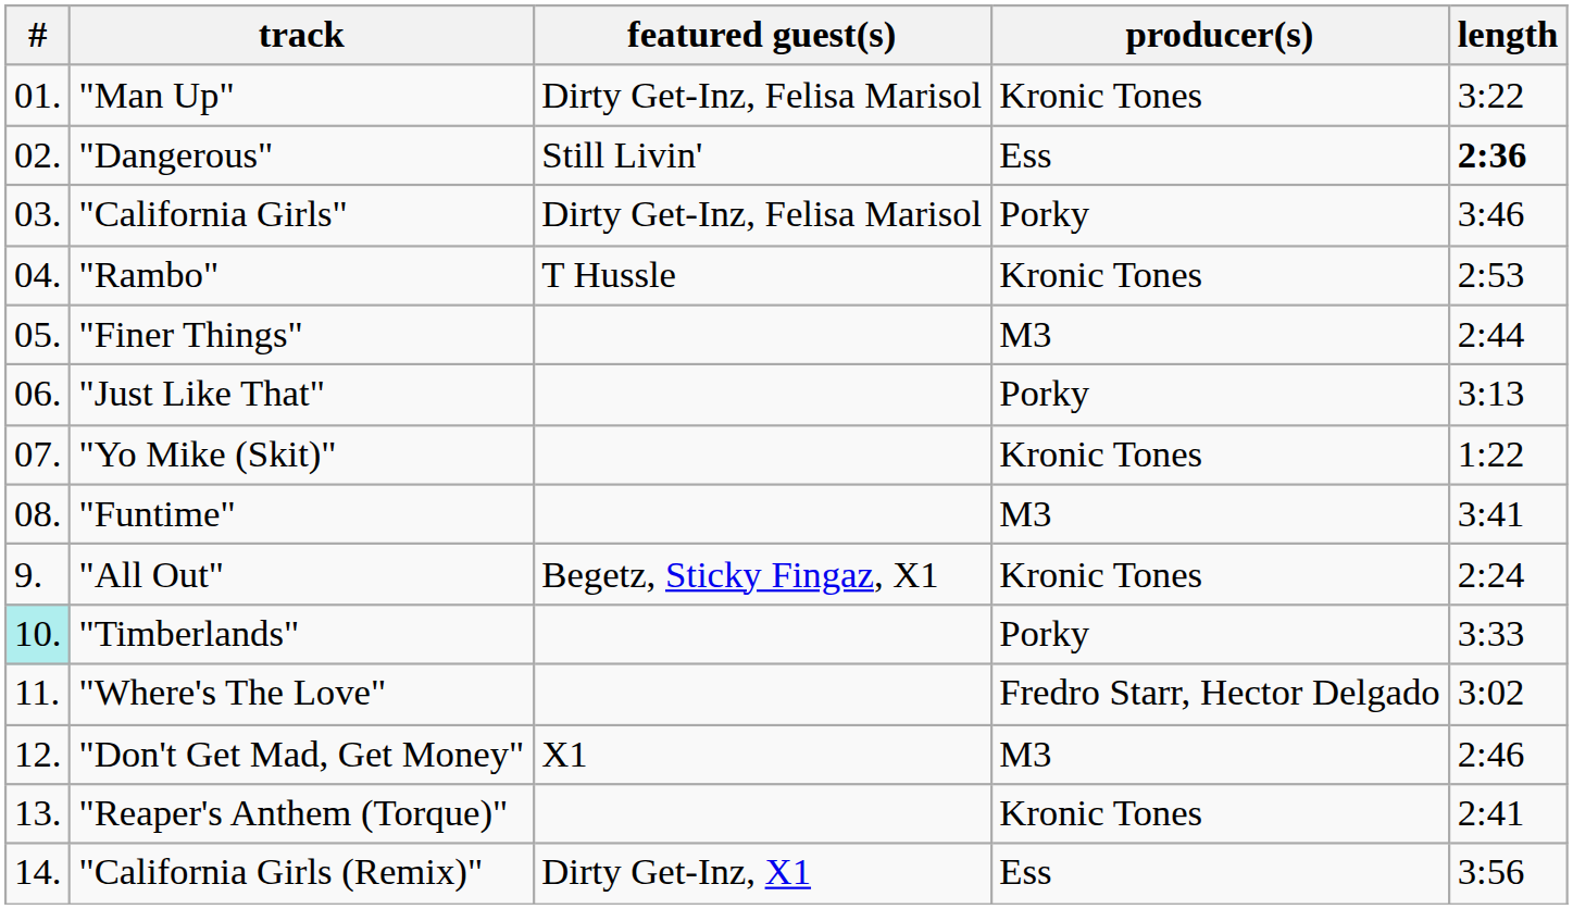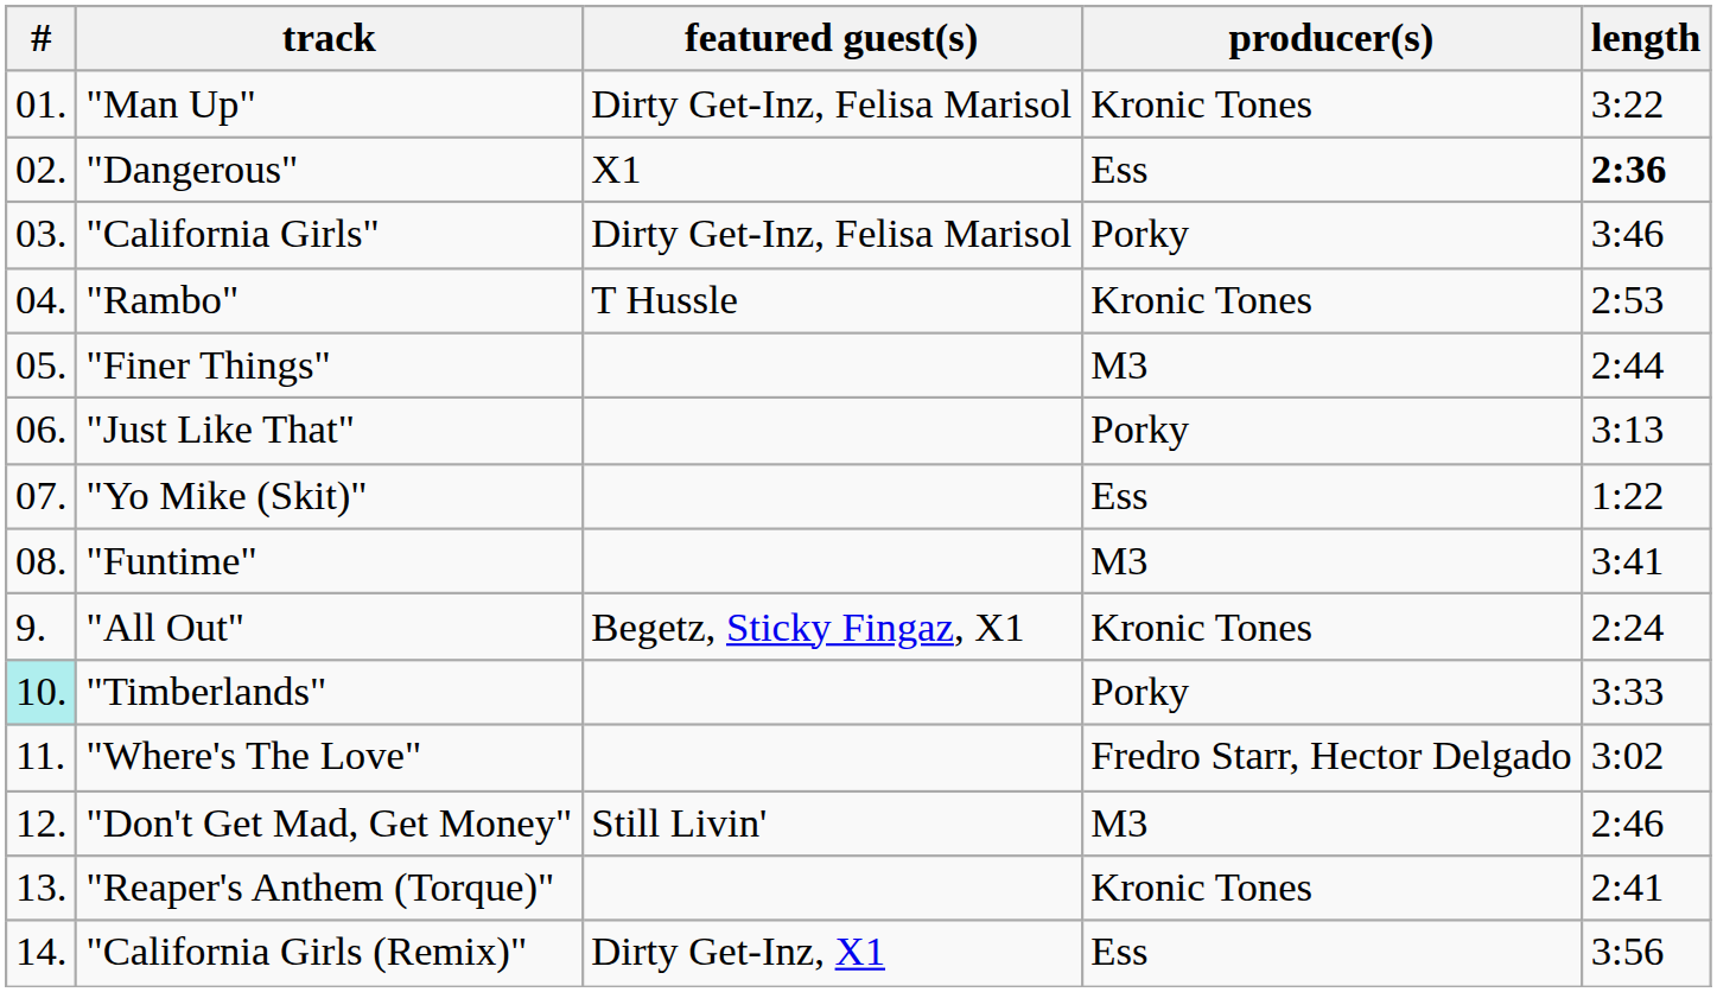 <table class="wikitable">
 <tr>
 <th>#</th>
 <th>track</th>
 <th>featured guest(s)</th>
 <th>producer(s)</th>
 <th>length</th>
 </tr>
 <tr>
 <td>01.</td>
 <td>"Man Up"</td>
 <td>Dirty Get-Inz, Felisa Marisol</td>
 <td>Kronic Tones</td>
 <td>3:22</td>
 </tr>
 <tr>
 <td>02.</td>
 <td>"Dangerous"</td>
-<td>Still Livin'</td>
+<td>X1</td>
 <td>Ess</td>
 <td><strong>2:36</strong></td>
 </tr>
 <tr>
 <td>03.</td>
 <td>"California Girls"</td>
 <td>Dirty Get-Inz, Felisa Marisol</td>
 <td>Porky</td>
 <td>3:46</td>
 </tr>
 <tr>
 <td>04.</td>
 <td>"Rambo"</td>
 <td>T Hussle</td>
 <td>Kronic Tones</td>
 <td>2:53</td>
 </tr>
 <tr>
 <td>05.</td>
 <td>"Finer Things"</td>
 <td></td>
 <td>M3</td>
 <td>2:44</td>
 </tr>
 <tr>
 <td>06.</td>
 <td>"Just Like That"</td>
 <td></td>
 <td>Porky</td>
 <td>3:13</td>
 </tr>
 <tr>
 <td>07.</td>
 <td>"Yo Mike (Skit)"</td>
 <td></td>
-<td>Kronic Tones</td>
+<td>Ess</td>
 <td>1:22</td>
 </tr>
 <tr>
 <td>08.</td>
 <td>"Funtime"</td>
 <td></td>
 <td>M3</td>
 <td>3:41</td>
 </tr>
 <tr>
 <td>9.</td>
 <td>"All Out"</td>
 <td>Begetz, <a href='#'>Sticky Fingaz</a>, X1</td>
 <td>Kronic Tones</td>
 <td>2:24</td>
 </tr>
 <tr>
 <td style="background: paleturquoise;">10.</td>
 <td>"Timberlands"</td>
 <td></td>
 <td>Porky</td>
 <td>3:33</td>
 </tr>
 <tr>
 <td>11.</td>
 <td>"Where's The Love"</td>
 <td></td>
 <td>Fredro Starr, Hector Delgado</td>
 <td>3:02</td>
 </tr>
 <tr>
 <td>12.</td>
 <td>"Don't Get Mad, Get Money"</td>
-<td>X1</td>
+<td>Still Livin'</td>
 <td>M3</td>
 <td>2:46</td>
 </tr>
 <tr>
 <td>13.</td>
 <td>"Reaper's Anthem (Torque)"</td>
 <td></td>
 <td>Kronic Tones</td>
 <td>2:41</td>
 </tr>
 <tr>
 <td>14.</td>
 <td>"California Girls (Remix)"</td>
 <td>Dirty Get-Inz, <a href='#'>X1</a></td>
 <td>Ess</td>
 <td>3:56</td>
 </tr>
 <tr>
 </tr>
 </table>
